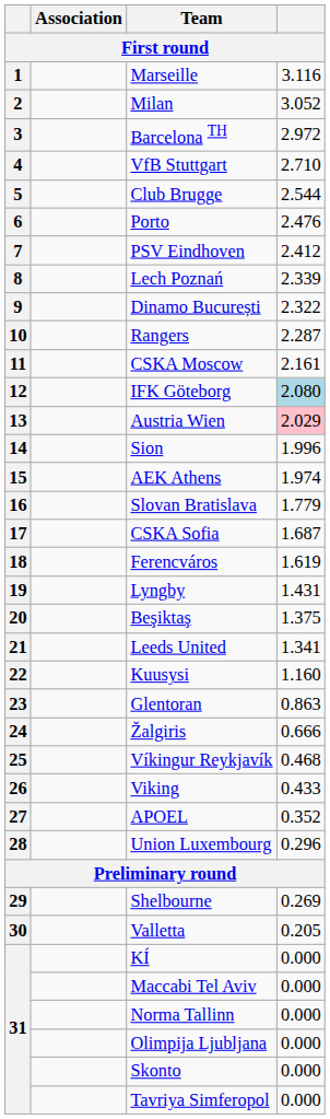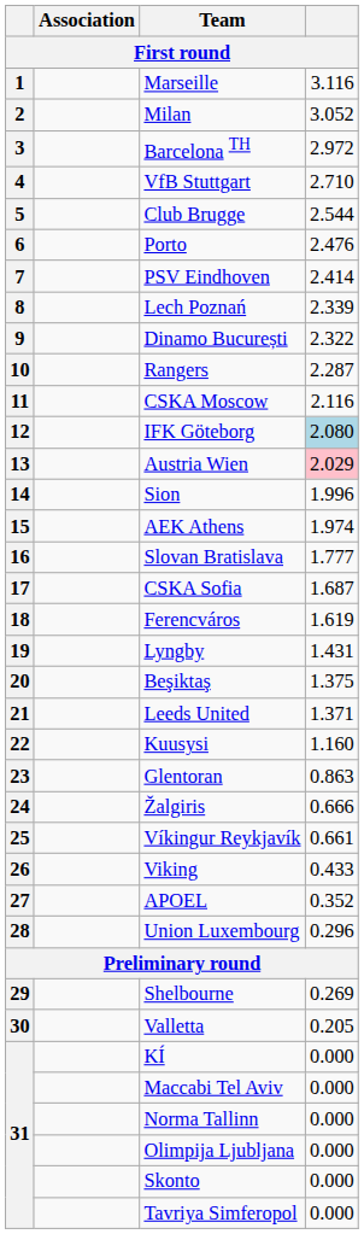 <table class="wikitable">
 <tr>
 <th></th>
 <th>Association</th>
 <th>Team</th>
 <th></th>
 </tr>
 <tr>
 <th colspan=4><a href='#'>First round</a></th>
 </tr>
 <tr>
 <th>1</th>
 <td></td>
 <td><a href='#'>Marseille</a> </td>
 <td align=right>3.116</td>
 </tr>
 <tr>
 <th>2</th>
 <td></td>
 <td><a href='#'>Milan</a> </td>
 <td align=right>3.052</td>
 </tr>
 <tr>
 <th>3</th>
 <td></td>
 <td><a href='#'>Barcelona</a> <sup><a href='#'>TH</a></sup></td>
 <td align=right>2.972</td>
 </tr>
 <tr>
 <th>4</th>
 <td></td>
 <td><a href='#'>VfB Stuttgart</a> </td>
 <td align=right>2.710</td>
 </tr>
 <tr>
 <th>5</th>
 <td></td>
 <td><a href='#'>Club Brugge</a> </td>
 <td align=right>2.544</td>
 </tr>
 <tr>
 <th>6</th>
 <td></td>
 <td><a href='#'>Porto</a> </td>
 <td align=right>2.476</td>
 </tr>
 <tr>
 <th>7</th>
 <td></td>
 <td><a href='#'>PSV Eindhoven</a> </td>
-<td align=right>2.412</td>
+<td align=right>2.414</td>
 </tr>
 <tr>
 <th>8</th>
 <td></td>
 <td><a href='#'>Lech Poznań</a> </td>
 <td align=right>2.339</td>
 </tr>
 <tr>
 <th>9</th>
 <td></td>
 <td><a href='#'>Dinamo București</a> </td>
 <td align=right>2.322</td>
 </tr>
 <tr>
 <th>10</th>
 <td></td>
 <td><a href='#'>Rangers</a> </td>
 <td align=right>2.287</td>
 </tr>
 <tr>
 <th>11</th>
 <td></td>
 <td><a href='#'>CSKA Moscow</a> </td>
-<td align=right>2.161</td>
+<td align=right>2.116</td>
 </tr>
 <tr>
 <th>12</th>
 <td></td>
 <td><a href='#'>IFK Göteborg</a> </td>
 <td align=right style="background: lightblue;">2.080</td>
 </tr>
 <tr>
 <th>13</th>
 <td></td>
 <td><a href='#'>Austria Wien</a> </td>
 <td align=right style="background: pink;">2.029</td>
 </tr>
 <tr>
 <th>14</th>
 <td></td>
 <td><a href='#'>Sion</a> </td>
 <td align=right>1.996</td>
 </tr>
 <tr>
 <th>15</th>
 <td></td>
 <td><a href='#'>AEK Athens</a> </td>
 <td align=right>1.974</td>
 </tr>
 <tr>
 <th>16</th>
 <td></td>
 <td><a href='#'>Slovan Bratislava</a> </td>
-<td align=right>1.779</td>
+<td align=right>1.777</td>
 </tr>
 <tr>
 <th>17</th>
 <td></td>
 <td><a href='#'>CSKA Sofia</a> </td>
 <td align=right>1.687</td>
 </tr>
 <tr>
 <th>18</th>
 <td></td>
 <td><a href='#'>Ferencváros</a> </td>
 <td align=right>1.619</td>
 </tr>
 <tr>
 <th>19</th>
 <td></td>
 <td><a href='#'>Lyngby</a> </td>
 <td align=right>1.431</td>
 </tr>
 <tr>
 <th>20</th>
 <td></td>
 <td><a href='#'>Beşiktaş</a> </td>
 <td align=right>1.375</td>
 </tr>
 <tr>
 <th>21</th>
 <td></td>
 <td><a href='#'>Leeds United</a> </td>
-<td align=right>1.341</td>
+<td align=right>1.371</td>
 </tr>
 <tr>
 <th>22</th>
 <td></td>
 <td><a href='#'>Kuusysi</a> </td>
 <td align=right>1.160</td>
 </tr>
 <tr>
 <th>23</th>
 <td></td>
 <td><a href='#'>Glentoran</a> </td>
 <td align=right>0.863</td>
 </tr>
 <tr>
 <th>24</th>
 <td></td>
 <td><a href='#'>Žalgiris</a> </td>
 <td align=right>0.666</td>
 </tr>
 <tr>
 <th>25</th>
 <td></td>
 <td><a href='#'>Víkingur Reykjavík</a> </td>
-<td align=right>0.468</td>
+<td align=right>0.661</td>
 </tr>
 <tr>
 <th>26</th>
 <td></td>
 <td><a href='#'>Viking</a> </td>
 <td align=right>0.433</td>
 </tr>
 <tr>
 <th>27</th>
 <td></td>
 <td><a href='#'>APOEL</a> </td>
 <td align=right>0.352</td>
 </tr>
 <tr>
 <th>28</th>
 <td></td>
 <td><a href='#'>Union Luxembourg</a> </td>
 <td align=right>0.296</td>
 </tr>
 <tr>
 <th colspan=4><a href='#'>Preliminary round</a></th>
 </tr>
 <tr>
 <th>29</th>
 <td></td>
 <td><a href='#'>Shelbourne</a> </td>
 <td align=right>0.269</td>
 </tr>
 <tr>
 <th>30</th>
 <td></td>
 <td><a href='#'>Valletta</a> </td>
 <td align=right>0.205</td>
 </tr>
 <tr>
 <th rowspan=6>31</th>
 <td></td>
 <td><a href='#'>KÍ</a> </td>
 <td align=right>0.000</td>
 </tr>
 <tr>
 <td></td>
 <td><a href='#'>Maccabi Tel Aviv</a> </td>
 <td align=right>0.000</td>
 </tr>
 <tr>
 <td></td>
 <td><a href='#'>Norma Tallinn</a> </td>
 <td align=right>0.000</td>
 </tr>
 <tr>
 <td></td>
 <td><a href='#'>Olimpija Ljubljana</a> </td>
 <td align=right>0.000</td>
 </tr>
 <tr>
 <td></td>
 <td><a href='#'>Skonto</a> </td>
 <td align=right>0.000</td>
 </tr>
 <tr>
 <td></td>
 <td><a href='#'>Tavriya Simferopol</a> </td>
 <td align=right>0.000</td>
 </tr>
 </table>
